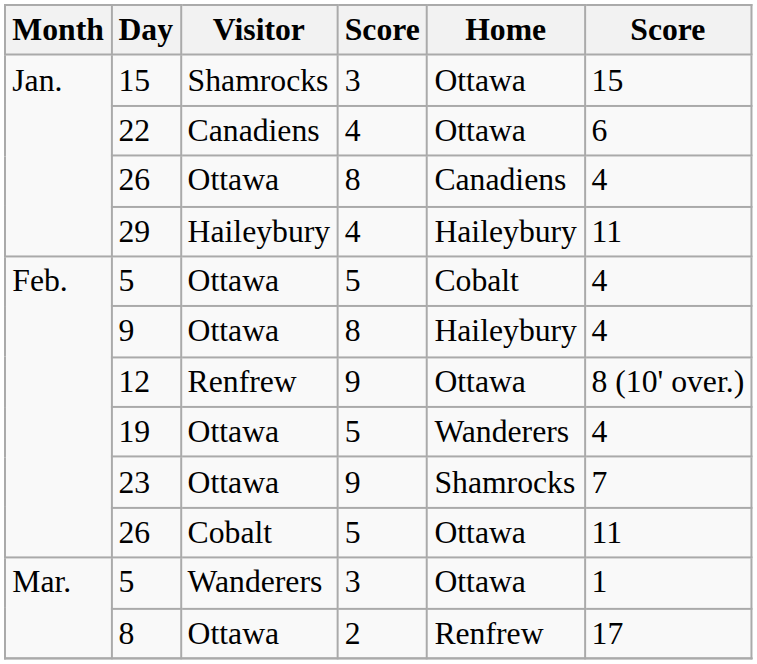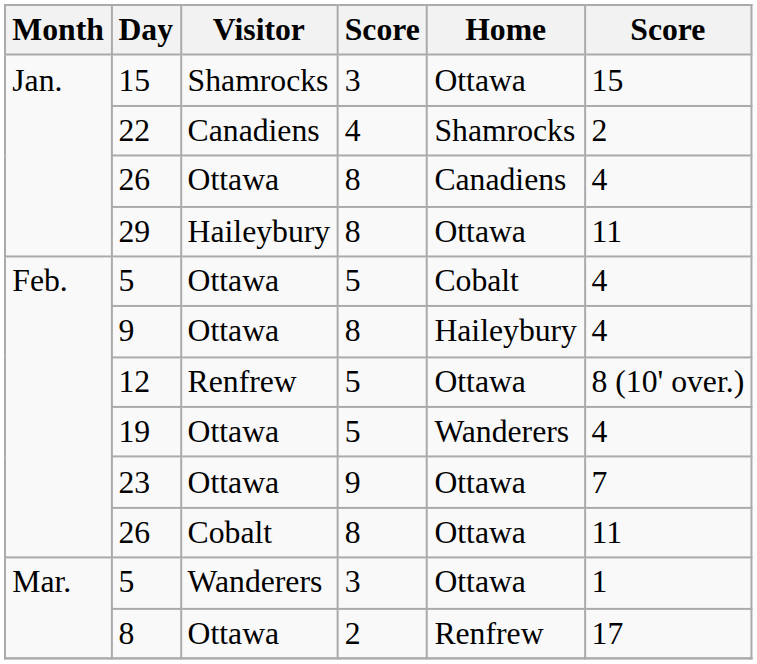 <table class="wikitable">
 <tr>
 <th>Month</th>
 <th>Day</th>
 <th>Visitor</th>
 <th>Score</th>
 <th>Home</th>
 <th>Score</th>
 </tr>
 <tr>
 <td rowspan=4 valign=top>Jan.</td>
 <td>15</td>
 <td>Shamrocks</td>
 <td>3</td>
 <td>Ottawa</td>
 <td>15</td>
 </tr>
 <tr>
 <td>22</td>
 <td>Canadiens</td>
 <td>4</td>
-<td>Ottawa</td>
-<td>6</td>
+<td>Shamrocks</td>
+<td>2</td>
 </tr>
 <tr>
 <td>26</td>
 <td>Ottawa</td>
 <td>8</td>
 <td>Canadiens</td>
 <td>4</td>
 </tr>
 <tr>
 <td>29</td>
 <td>Haileybury</td>
-<td>4</td>
-<td>Haileybury</td>
+<td>8</td>
+<td>Ottawa</td>
 <td>11</td>
 </tr>
 <tr>
 <td rowspan=6 valign=top>Feb.</td>
 <td>5</td>
 <td>Ottawa</td>
 <td>5</td>
 <td>Cobalt</td>
 <td>4</td>
 </tr>
 <tr>
 <td>9</td>
 <td>Ottawa</td>
 <td>8</td>
 <td>Haileybury</td>
 <td>4</td>
 </tr>
 <tr>
 <td>12</td>
 <td>Renfrew</td>
-<td>9</td>
+<td>5</td>
 <td>Ottawa</td>
 <td>8 (10' over.)</td>
 </tr>
 <tr>
 <td>19</td>
 <td>Ottawa</td>
 <td>5</td>
 <td>Wanderers</td>
 <td>4</td>
 </tr>
 <tr>
 <td>23</td>
 <td>Ottawa</td>
 <td>9</td>
-<td>Shamrocks</td>
+<td>Ottawa</td>
 <td>7</td>
 </tr>
 <tr>
 <td>26</td>
 <td>Cobalt</td>
-<td>5</td>
+<td>8</td>
 <td>Ottawa</td>
 <td>11</td>
 </tr>
 <tr>
 <td rowspan=2  valign=top>Mar.</td>
 <td>5</td>
 <td>Wanderers</td>
 <td>3</td>
 <td>Ottawa</td>
 <td>1</td>
 </tr>
 <tr>
 <td>8</td>
 <td>Ottawa</td>
 <td>2</td>
 <td>Renfrew</td>
 <td>17</td>
 </tr>
 <tr>
 </tr>
 </table>
